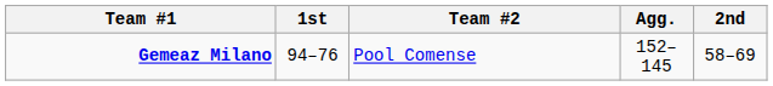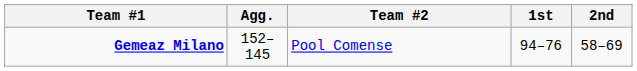 <table class=wikitable style="text-align:center">
 <tr>
 <th width=200>Team #1</th>
+<th width=50>Agg.</th>
+<th width=200>Team #2</th>
 <th width=50>1st</th>
-<th width=200>Team #2</th>
-<th width=50>Agg.</th>
 <th width=50>2nd</th>
 </tr>
 <tr>
 <td align=right><strong><a href='#'>Gemeaz Milano</a></strong> </td>
+<td>152–145</td>
+<td align=left> <a href='#'>Pool Comense</a></td>
 <td align=center>94–76</td>
-<td align=left> <a href='#'>Pool Comense</a></td>
-<td>152–145</td>
 <td align=center>58–69</td>
 </tr>
 </table>
